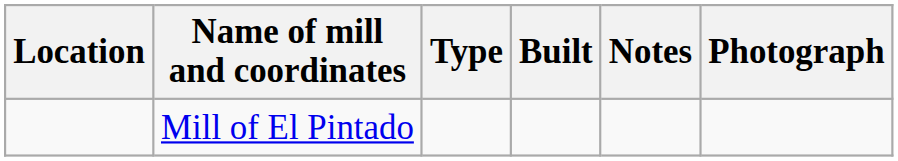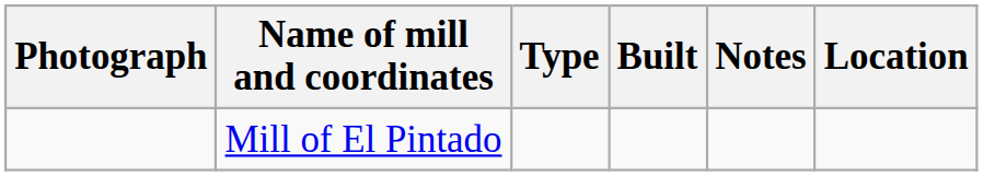 <table class="wikitable">
 <tr>
-<th>Location</th>
+<th>Photograph</th>
 <th>Name of mill<br>and coordinates</th>
 <th>Type</th>
 <th>Built</th>
 <th>Notes</th>
-<th>Photograph</th>
+<th>Location</th>
 </tr>
 <tr>
 <td></td>
 <td><a href='#'>Mill of El Pintado</a></td>
 <td></td>
 <td></td>
 <td></td>
 <td></td>
 </tr>
 </table>
